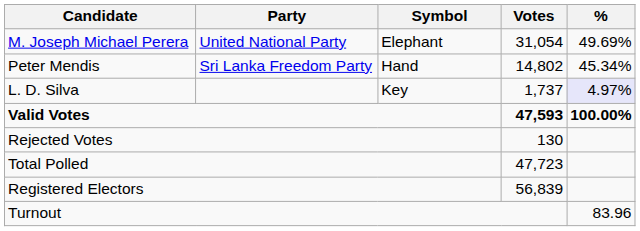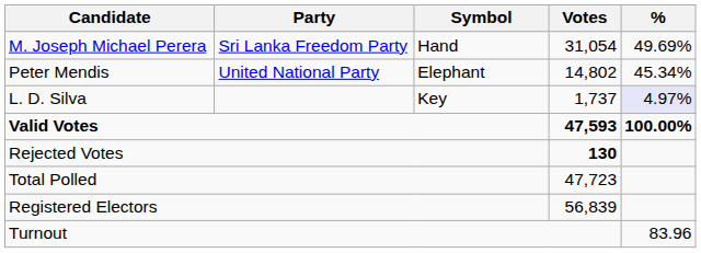 <table class="wikitable" border="1" style="text-align:right;">
 <tr>
 <th align=left width="190">Candidate</th>
 <th align=left width="180">Party</th>
 <th align=left width="120">Symbol</th>
 <th align=left width="60">Votes</th>
 <th align=left width="60">%</th>
 </tr>
 <tr>
 <td align=left><a href='#'>M. Joseph Michael Perera</a></td>
-<td align=left><a href='#'>United National Party</a></td>
-<td align=left>Elephant</td>
+<td align=left><a href='#'>Sri Lanka Freedom Party</a></td>
+<td align=left>Hand</td>
 <td>31,054</td>
 <td>49.69%</td>
 </tr>
 <tr>
 <td align=left>Peter Mendis</td>
-<td align=left><a href='#'>Sri Lanka Freedom Party</a></td>
-<td align=left>Hand</td>
+<td align=left><a href='#'>United National Party</a></td>
+<td align=left>Elephant</td>
 <td>14,802</td>
 <td>45.34%</td>
 </tr>
 <tr>
 <td align=left>L. D. Silva</td>
 <td></td>
 <td align=left>Key</td>
 <td>1,737</td>
 <td style="background: lavender;">4.97%</td>
 </tr>
 <tr>
 <td align=left colspan=3><strong>Valid Votes</strong></td>
 <td><strong>47,593</strong></td>
 <td><strong>100.00%</strong></td>
 </tr>
 <tr>
 <td align=left colspan=3>Rejected Votes</td>
-<td>130</td>
+<td><strong>130</strong></td>
 <td></td>
 </tr>
 <tr>
 <td align=left colspan=3>Total Polled</td>
 <td>47,723</td>
 <td></td>
 </tr>
 <tr>
 <td align=left colspan=3>Registered Electors</td>
 <td>56,839</td>
 <td></td>
 </tr>
 <tr>
 <td align=left colspan=4>Turnout</td>
 <td>83.96</td>
 </tr>
 </table>
